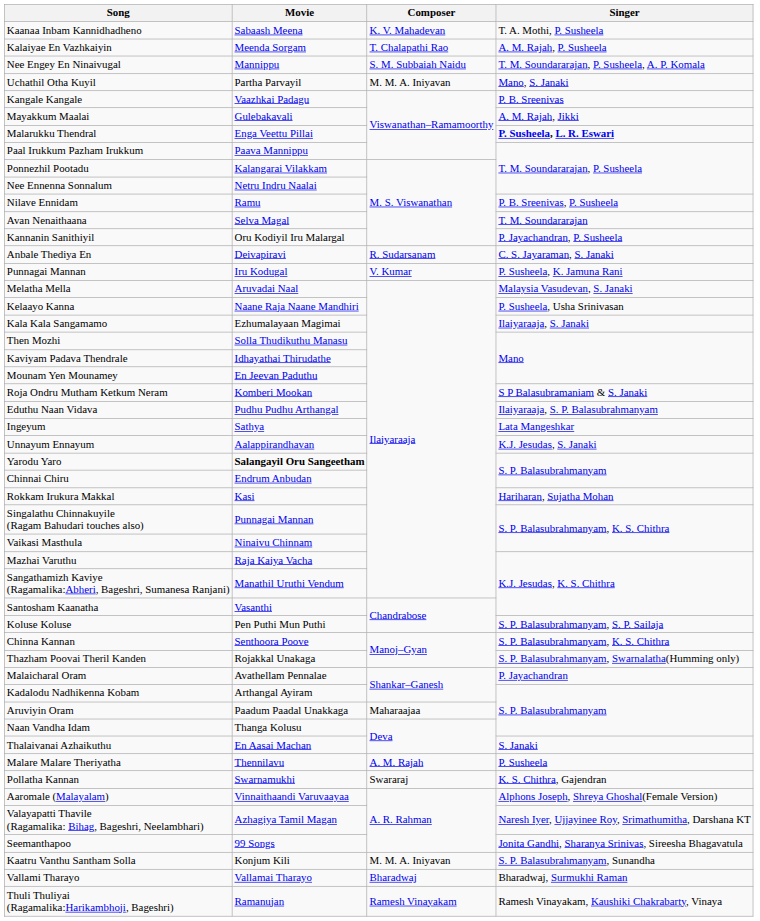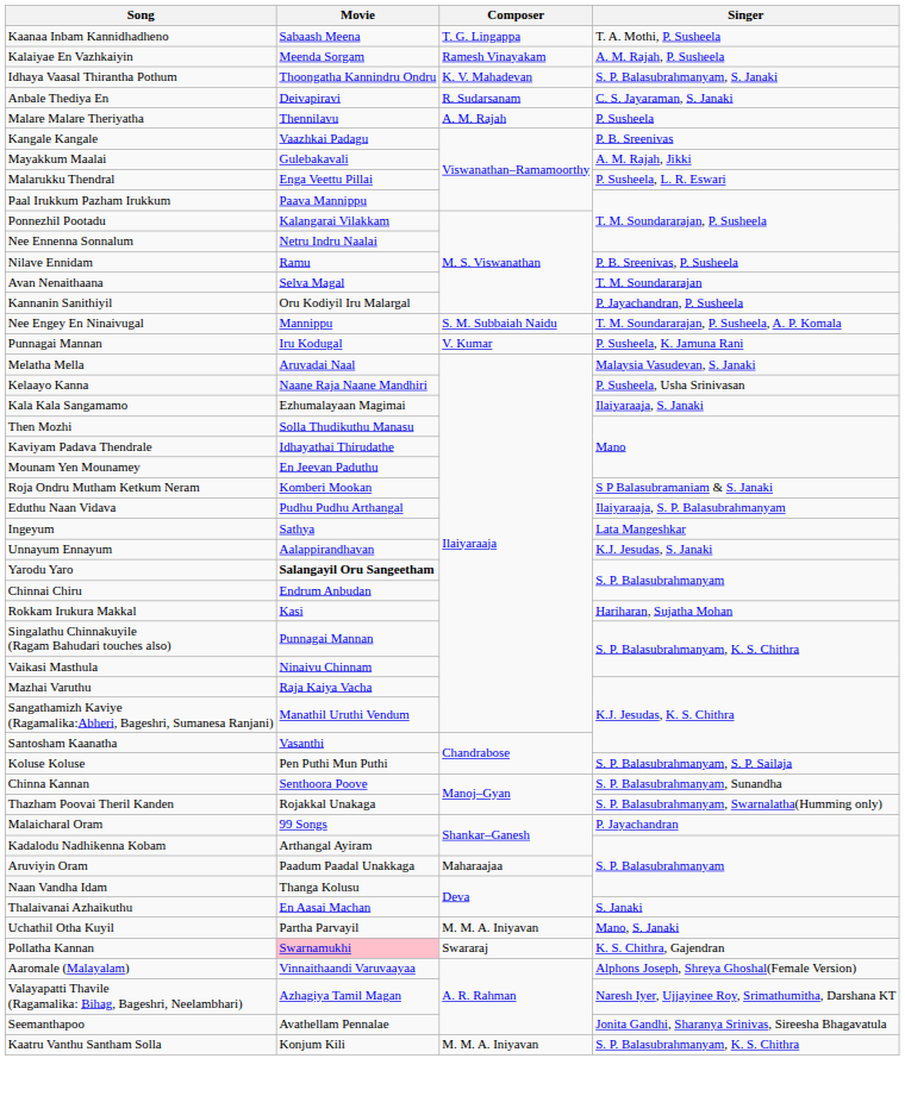 <table class="wikitable">
 <tr>
 <th>Song</th>
 <th>Movie</th>
 <th>Composer</th>
 <th>Singer</th>
 </tr>
 <tr>
 <td>Kaanaa Inbam Kannidhadheno</td>
 <td><a href='#'>Sabaash Meena</a></td>
-<td><a href='#'>K. V. Mahadevan</a></td>
+<td><a href='#'>T. G. Lingappa</a></td>
 <td>T. A. Mothi, <a href='#'>P. Susheela</a></td>
 </tr>
 <tr>
 <td>Kalaiyae En Vazhkaiyin</td>
 <td><a href='#'>Meenda Sorgam</a></td>
-<td><a href='#'>T. Chalapathi Rao</a></td>
+<td><a href='#'>Ramesh Vinayakam</a></td>
 <td><a href='#'>A. M. Rajah</a>, <a href='#'>P. Susheela</a></td>
 </tr>
 <tr>
-<td>Nee Engey En Ninaivugal</td>
-<td><a href='#'>Mannippu</a></td>
-<td><a href='#'>S. M. Subbaiah Naidu</a></td>
-<td><a href='#'>T. M. Soundararajan</a>, <a href='#'>P. Susheela</a>, <a href='#'>A. P. Komala</a></td>
+<td>Idhaya Vaasal Thirantha Pothum</td>
+<td><a href='#'>Thoongatha Kannindru Ondru</a></td>
+<td><a href='#'>K. V. Mahadevan</a></td>
+<td><a href='#'>S. P. Balasubrahmanyam</a>, <a href='#'>S. Janaki</a></td>
 </tr>
 <tr>
-<td>Uchathil Otha Kuyil</td>
-<td>Partha Parvayil</td>
-<td>M. M. A. Iniyavan</td>
-<td><a href='#'>Mano</a>, <a href='#'>S. Janaki</a></td>
+<td>Anbale Thediya En</td>
+<td><a href='#'>Deivapiravi</a></td>
+<td><a href='#'>R. Sudarsanam</a></td>
+<td><a href='#'>C. S. Jayaraman</a>, <a href='#'>S. Janaki</a></td>
+</tr>
+<tr>
+<td>Malare Malare Theriyatha</td>
+<td><a href='#'>Thennilavu</a></td>
+<td><a href='#'>A. M. Rajah</a></td>
+<td><a href='#'>P. Susheela</a></td>
 </tr>
 <tr>
 <td>Kangale Kangale</td>
 <td><a href='#'>Vaazhkai Padagu</a></td>
 <td rowspan="4"><a href='#'>Viswanathan–Ramamoorthy</a></td>
 <td><a href='#'>P. B. Sreenivas</a></td>
 </tr>
 <tr>
 <td>Mayakkum Maalai</td>
 <td><a href='#'>Gulebakavali</a></td>
 <td><a href='#'>A. M. Rajah</a>, <a href='#'>Jikki</a></td>
 </tr>
 <tr>
 <td>Malarukku Thendral</td>
 <td><a href='#'>Enga Veettu Pillai</a></td>
-<td><strong><a href='#'>P. Susheela</a>, <a href='#'>L. R. Eswari</a></strong></td>
+<td><a href='#'>P. Susheela</a>, <a href='#'>L. R. Eswari</a></td>
 </tr>
 <tr>
 <td>Paal Irukkum Pazham Irukkum</td>
 <td><a href='#'>Paava Mannippu</a></td>
 <td rowspan="3"><a href='#'>T. M. Soundararajan</a>, <a href='#'>P. Susheela</a></td>
 </tr>
 <tr>
 <td>Ponnezhil Pootadu</td>
 <td><a href='#'>Kalangarai Vilakkam</a></td>
 <td rowspan="5"><a href='#'>M. S. Viswanathan</a></td>
 </tr>
 <tr>
 <td>Nee Ennenna Sonnalum</td>
 <td><a href='#'>Netru Indru Naalai</a></td>
 </tr>
 <tr>
 <td>Nilave Ennidam</td>
 <td><a href='#'>Ramu</a></td>
 <td><a href='#'>P. B. Sreenivas</a>, <a href='#'>P. Susheela</a></td>
 </tr>
 <tr>
 <td>Avan Nenaithaana</td>
 <td><a href='#'>Selva Magal</a></td>
 <td><a href='#'>T. M. Soundararajan</a></td>
 </tr>
 <tr>
 <td>Kannanin Sanithiyil</td>
 <td>Oru Kodiyil Iru Malargal</td>
 <td><a href='#'>P. Jayachandran</a>, <a href='#'>P. Susheela</a></td>
 </tr>
 <tr>
-<td>Anbale Thediya En</td>
-<td><a href='#'>Deivapiravi</a></td>
-<td><a href='#'>R. Sudarsanam</a></td>
-<td><a href='#'>C. S. Jayaraman</a>, <a href='#'>S. Janaki</a></td>
+<td>Nee Engey En Ninaivugal</td>
+<td><a href='#'>Mannippu</a></td>
+<td><a href='#'>S. M. Subbaiah Naidu</a></td>
+<td><a href='#'>T. M. Soundararajan</a>, <a href='#'>P. Susheela</a>, <a href='#'>A. P. Komala</a></td>
 </tr>
 <tr>
 <td>Punnagai Mannan</td>
 <td><a href='#'>Iru Kodugal</a></td>
 <td><a href='#'>V. Kumar</a></td>
 <td><a href='#'>P. Susheela</a>, <a href='#'>K. Jamuna Rani</a></td>
 </tr>
 <tr>
 <td>Melatha Mella</td>
 <td><a href='#'>Aruvadai Naal</a></td>
 <td rowspan="17"><a href='#'>Ilaiyaraaja</a></td>
 <td><a href='#'>Malaysia Vasudevan</a>, <a href='#'>S. Janaki</a></td>
 </tr>
 <tr>
 <td>Kelaayo Kanna</td>
 <td><a href='#'>Naane Raja Naane Mandhiri</a></td>
 <td><a href='#'>P. Susheela</a>, Usha Srinivasan</td>
 </tr>
 <tr>
 <td>Kala Kala Sangamamo</td>
 <td>Ezhumalayaan Magimai</td>
 <td><a href='#'>Ilaiyaraaja</a>, <a href='#'>S. Janaki</a></td>
 </tr>
 <tr>
 <td>Then Mozhi</td>
 <td><a href='#'>Solla Thudikuthu Manasu</a></td>
 <td rowspan="3"><a href='#'>Mano</a></td>
 </tr>
 <tr>
 <td>Kaviyam Padava Thendrale</td>
 <td><a href='#'>Idhayathai Thirudathe</a></td>
 </tr>
 <tr>
 <td>Mounam Yen Mounamey</td>
 <td><a href='#'>En Jeevan Paduthu</a></td>
 </tr>
 <tr>
 <td>Roja Ondru Mutham Ketkum Neram</td>
 <td><a href='#'>Komberi Mookan</a></td>
 <td><a href='#'>S P Balasubramaniam</a> & <a href='#'>S. Janaki</a></td>
 </tr>
 <tr>
 <td>Eduthu Naan Vidava</td>
 <td><a href='#'>Pudhu Pudhu Arthangal</a></td>
 <td><a href='#'>Ilaiyaraaja</a>, <a href='#'>S. P. Balasubrahmanyam</a></td>
 </tr>
 <tr>
 <td>Ingeyum</td>
 <td><a href='#'>Sathya</a></td>
 <td><a href='#'>Lata Mangeshkar</a></td>
 </tr>
 <tr>
 <td>Unnayum Ennayum</td>
 <td><a href='#'>Aalappirandhavan</a></td>
 <td><a href='#'>K.J. Jesudas</a>, <a href='#'>S. Janaki</a></td>
 </tr>
 <tr>
 <td>Yarodu Yaro</td>
 <td><strong>Salangayil Oru Sangeetham</strong></td>
 <td rowspan="2"><a href='#'>S. P. Balasubrahmanyam</a></td>
 </tr>
 <tr>
 <td>Chinnai Chiru</td>
 <td><a href='#'>Endrum Anbudan</a></td>
 </tr>
 <tr>
 <td>Rokkam Irukura Makkal</td>
 <td><a href='#'>Kasi</a></td>
 <td><a href='#'>Hariharan</a>, <a href='#'>Sujatha Mohan</a></td>
 </tr>
 <tr>
 <td>Singalathu Chinnakuyile<br>(Ragam Bahudari touches also)</td>
 <td><a href='#'>Punnagai Mannan</a></td>
 <td rowspan=2><a href='#'>S. P. Balasubrahmanyam</a>, <a href='#'>K. S. Chithra</a></td>
 </tr>
 <tr>
 <td>Vaikasi Masthula</td>
 <td><a href='#'>Ninaivu Chinnam</a></td>
 </tr>
 <tr>
 <td>Mazhai Varuthu</td>
 <td><a href='#'>Raja Kaiya Vacha</a></td>
 <td rowspan="3"><a href='#'>K.J. Jesudas</a>, <a href='#'>K. S. Chithra</a></td>
 </tr>
 <tr>
 <td>Sangathamizh Kaviye<br>(Ragamalika:<a href='#'>Abheri</a>, Bageshri, Sumanesa Ranjani)</td>
 <td><a href='#'>Manathil Uruthi Vendum</a></td>
 </tr>
 <tr>
 <td>Santosham Kaanatha</td>
 <td><a href='#'>Vasanthi</a></td>
 <td rowspan="2"><a href='#'>Chandrabose</a></td>
 </tr>
 <tr>
 <td>Koluse Koluse</td>
 <td>Pen Puthi Mun Puthi</td>
 <td><a href='#'>S. P. Balasubrahmanyam</a>, <a href='#'>S. P. Sailaja</a></td>
 </tr>
 <tr>
 <td>Chinna Kannan</td>
 <td><a href='#'>Senthoora Poove</a></td>
 <td rowspan=2><a href='#'>Manoj–Gyan</a></td>
-<td><a href='#'>S. P. Balasubrahmanyam</a>, <a href='#'>K. S. Chithra</a></td>
+<td><a href='#'>S. P. Balasubrahmanyam</a>, Sunandha</td>
 </tr>
 <tr>
 <td>Thazham Poovai Theril Kanden</td>
 <td>Rojakkal Unakaga</td>
 <td><a href='#'>S. P. Balasubrahmanyam</a>, <a href='#'>Swarnalatha</a>(Humming only)</td>
 </tr>
 <tr>
 <td>Malaicharal Oram</td>
-<td>Avathellam Pennalae</td>
+<td><a href='#'>99 Songs</a></td>
 <td rowspan=2><a href='#'>Shankar–Ganesh</a></td>
 <td><a href='#'>P. Jayachandran</a></td>
 </tr>
 <tr>
 <td>Kadalodu Nadhikenna Kobam</td>
 <td>Arthangal Ayiram</td>
 <td rowspan=3><a href='#'>S. P. Balasubrahmanyam</a></td>
 </tr>
 <tr>
 <td>Aruviyin Oram</td>
 <td>Paadum Paadal Unakkaga</td>
 <td>Maharaajaa</td>
 </tr>
 <tr>
 <td>Naan Vandha Idam</td>
 <td>Thanga Kolusu</td>
 <td rowspan=2><a href='#'>Deva</a></td>
 </tr>
 <tr>
 <td>Thalaivanai Azhaikuthu</td>
 <td><a href='#'>En Aasai Machan</a></td>
 <td><a href='#'>S. Janaki</a></td>
 </tr>
 <tr>
-<td>Malare Malare Theriyatha</td>
-<td><a href='#'>Thennilavu</a></td>
-<td><a href='#'>A. M. Rajah</a></td>
-<td><a href='#'>P. Susheela</a></td>
+<td>Uchathil Otha Kuyil</td>
+<td>Partha Parvayil</td>
+<td>M. M. A. Iniyavan</td>
+<td><a href='#'>Mano</a>, <a href='#'>S. Janaki</a></td>
 </tr>
 <tr>
 <td>Pollatha Kannan</td>
-<td><a href='#'>Swarnamukhi</a></td>
+<td style="background: pink;"><a href='#'>Swarnamukhi</a></td>
 <td>Swararaj</td>
 <td><a href='#'>K. S. Chithra</a>, Gajendran</td>
 </tr>
 <tr>
 <td>Aaromale (<a href='#'>Malayalam</a>)</td>
 <td><a href='#'>Vinnaithaandi Varuvaayaa</a></td>
 <td rowspan=3><a href='#'>A. R. Rahman</a></td>
 <td><a href='#'>Alphons Joseph</a>, <a href='#'>Shreya Ghoshal</a>(Female Version)</td>
 </tr>
 <tr>
 <td>Valayapatti Thavile<br>(Ragamalika: <a href='#'>Bihag</a>, Bageshri, Neelambhari)</td>
 <td><a href='#'>Azhagiya Tamil Magan</a></td>
 <td><a href='#'>Naresh Iyer</a>, <a href='#'>Ujjayinee Roy</a>, <a href='#'>Srimathumitha</a>, Darshana KT</td>
 </tr>
 <tr>
 <td>Seemanthapoo</td>
-<td><a href='#'>99 Songs</a></td>
+<td>Avathellam Pennalae</td>
 <td><a href='#'>Jonita Gandhi</a>, <a href='#'>Sharanya Srinivas</a>, Sireesha Bhagavatula</td>
 </tr>
 <tr>
 <td>Kaatru Vanthu Santham Solla</td>
 <td>Konjum Kili</td>
 <td>M. M. A. Iniyavan</td>
-<td><a href='#'>S. P. Balasubrahmanyam</a>, Sunandha</td>
-</tr>
-<tr>
-<td>Vallami Tharayo</td>
-<td><a href='#'>Vallamai Tharayo</a></td>
-<td><a href='#'>Bharadwaj</a></td>
-<td>Bharadwaj, <a href='#'>Surmukhi Raman</a></td>
-</tr>
-<tr>
-<td>Thuli Thuliyai<br>(Ragamalika:<a href='#'>Harikambhoji</a>, Bageshri)</td>
-<td><a href='#'>Ramanujan</a></td>
-<td><a href='#'>Ramesh Vinayakam</a></td>
-<td>Ramesh Vinayakam, <a href='#'>Kaushiki Chakrabarty</a>, Vinaya</td>
+<td><a href='#'>S. P. Balasubrahmanyam</a>, <a href='#'>K. S. Chithra</a></td>
 </tr>
 </table>
